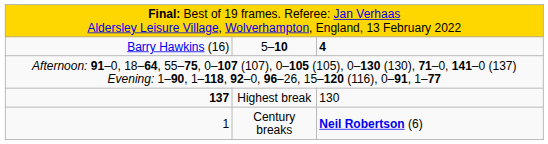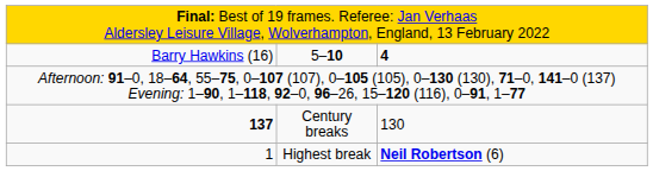 <table class="wikitable" style="font-size: 95%; margin: 1em auto 1em auto;">
 <tr>
 <td colspan="3" align="center" bgcolor="#ffd700"><strong>Final:</strong> Best of 19 frames. Referee: <a href='#'>Jan Verhaas</a> <br><a href='#'>Aldersley Leisure Village</a>, <a href='#'>Wolverhampton</a>, England, 13 February 2022</td>
 </tr>
 <tr>
 <td width="280" align="right"><a href='#'>Barry Hawkins</a> (16)<br></td>
 <td width="100" align="center">5–<strong>10</strong></td>
 <td><strong>4</strong></td>
 </tr>
 <tr>
 <td colspan="3" align="center" style="font-size: 100%"><em>Afternoon:</em> <strong>91</strong>–0, 18–<strong>64</strong>, 55–<strong>75</strong>, 0–<strong>107</strong> (107), 0–<strong>105</strong> (105), 0–<strong>130</strong> (130), <strong>71</strong>–0, <strong>141</strong>–0 (137) <br> <em>Evening:</em> 1–<strong>90</strong>, 1–<strong>118</strong>, <strong>92</strong>–0, <strong>96</strong>–26, 15–<strong>120</strong> (116), 0–<strong>91</strong>, 1–<strong>77</strong></td>
 </tr>
 <tr>
 <td align="right"><strong>137</strong></td>
-<td align="center">Highest break</td>
+<td align="center">Century breaks</td>
 <td>130</td>
 </tr>
 <tr>
 <td align="right">1</td>
-<td align="center">Century breaks</td>
+<td align="center">Highest break</td>
 <td width="280"><strong><a href='#'>Neil Robertson</a></strong> (6)<br></td>
 </tr>
 </table>
